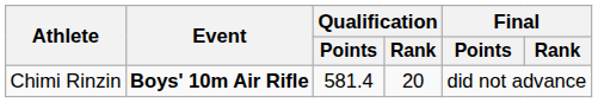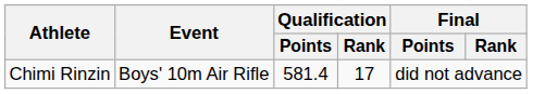 <table class="wikitable" style="font-size:90%;">
 <tr>
 <th rowspan=2>Athlete</th>
 <th rowspan=2>Event</th>
 <th colspan=2>Qualification</th>
 <th colspan=2>Final</th>
 </tr>
 <tr style="font-size:95%">
 <th>Points</th>
 <th>Rank</th>
 <th>Points</th>
 <th>Rank</th>
 </tr>
 <tr align=center>
 <td align=left>Chimi Rinzin</td>
-<td align=left><strong>Boys' 10m Air Rifle</strong></td>
+<td align=left>Boys' 10m Air Rifle</td>
 <td>581.4</td>
-<td>20</td>
+<td>17</td>
 <td colspan=2>did not advance</td>
 </tr>
 </table>
